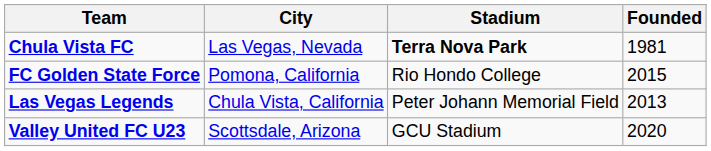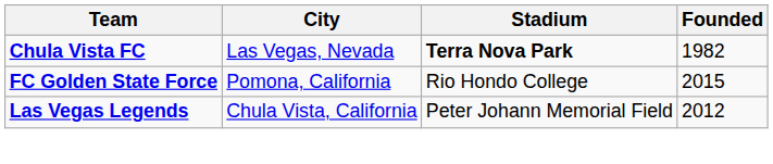 <table class="wikitable sortable">
 <tr>
 <th scope="col">Team</th>
 <th scope="col">City</th>
 <th scope="col">Stadium</th>
 <th scope="col">Founded</th>
 </tr>
 <tr>
 <td><strong><a href='#'>Chula Vista FC</a></strong></td>
 <td><a href='#'>Las Vegas, Nevada</a></td>
 <td><strong>Terra Nova Park</strong></td>
-<td>1981</td>
+<td>1982</td>
 </tr>
 <tr>
 <td><strong><a href='#'>FC Golden State Force</a></strong></td>
 <td><a href='#'>Pomona, California</a></td>
 <td>Rio Hondo College</td>
 <td>2015</td>
 </tr>
 <tr>
 <td><strong><a href='#'>Las Vegas Legends</a></strong></td>
 <td><a href='#'>Chula Vista, California</a></td>
 <td>Peter Johann Memorial Field</td>
-<td>2013</td>
-</tr>
-<tr>
-<td><strong><a href='#'>Valley United FC U23</a></strong></td>
-<td><a href='#'>Scottsdale, Arizona</a></td>
-<td>GCU Stadium</td>
-<td>2020</td>
+<td>2012</td>
 </tr>
 </table>
